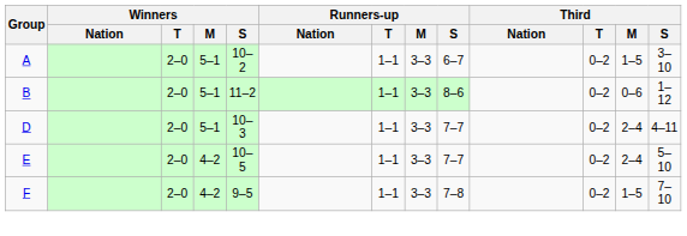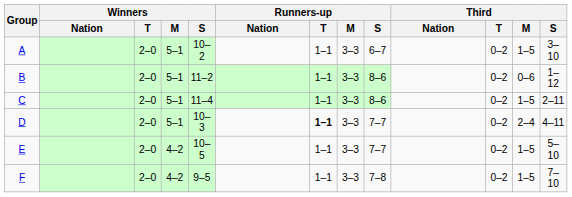 <table class="wikitable nowrap" style=text-align:center>
 <tr>
 <th rowspan=2>Group</th>
 <th colspan=4>Winners</th>
 <th colspan=4>Runners-up</th>
 <th colspan=4>Third</th>
 </tr>
 <tr>
 <th width=140>Nation</th>
 <th width=35>T</th>
 <th width=35>M</th>
 <th width=35>S</th>
 <th width=140>Nation</th>
 <th width=35>T</th>
 <th width=35>M</th>
 <th width=35>S</th>
 <th width=140>Nation</th>
 <th width=35>T</th>
 <th width=35>M</th>
 <th width=35>S</th>
 </tr>
 <tr>
 <td><a href='#'>A</a></td>
 <td style=text-align:left bgcolor=ccffcc></td>
 <td bgcolor=ccffcc>2–0</td>
 <td bgcolor=ccffcc>5–1</td>
 <td bgcolor=ccffcc>10–2</td>
 <td style=text-align:left bgcolor=></td>
 <td bgcolor=>1–1</td>
 <td bgcolor=>3–3</td>
 <td bgcolor=>6–7</td>
 <td style=text-align:left bgcolor=></td>
 <td bgcolor=>0–2</td>
 <td bgcolor=>1–5</td>
 <td bgcolor=>3–10</td>
 </tr>
 <tr>
 <td><a href='#'>B</a></td>
 <td style=text-align:left bgcolor=ccffcc></td>
 <td bgcolor=ccffcc>2–0</td>
 <td bgcolor=ccffcc>5–1</td>
 <td bgcolor=ccffcc>11–2</td>
 <td style=text-align:left bgcolor=ccffcc></td>
 <td bgcolor=ccffcc>1–1</td>
 <td bgcolor=ccffcc>3–3</td>
 <td bgcolor=ccffcc>8–6</td>
 <td style=text-align:left bgcolor=></td>
 <td bgcolor=>0–2</td>
 <td bgcolor=>0–6</td>
 <td bgcolor=>1–12</td>
 </tr>
 <tr>
+<td><a href='#'>C</a></td>
+<td style=text-align:left bgcolor=ccffcc></td>
+<td bgcolor=ccffcc>2–0</td>
+<td bgcolor=ccffcc>5–1</td>
+<td bgcolor=ccffcc>11–4</td>
+<td style=text-align:left bgcolor=ccffcc></td>
+<td bgcolor=ccffcc>1–1</td>
+<td bgcolor=ccffcc>3–3</td>
+<td bgcolor=ccffcc>8–6</td>
+<td style=text-align:left bgcolor=></td>
+<td bgcolor=>0–2</td>
+<td bgcolor=>1–5</td>
+<td bgcolor=>2–11</td>
+</tr>
+<tr>
 <td><a href='#'>D</a></td>
 <td style=text-align:left bgcolor=ccffcc></td>
 <td bgcolor=ccffcc>2–0</td>
 <td bgcolor=ccffcc>5–1</td>
 <td bgcolor=ccffcc>10–3</td>
 <td style=text-align:left bgcolor=></td>
-<td bgcolor=>1–1</td>
+<td bgcolor=><strong>1–1</strong></td>
 <td bgcolor=>3–3</td>
 <td bgcolor=>7–7</td>
 <td style=text-align:left bgcolor=></td>
 <td bgcolor=>0–2</td>
 <td bgcolor=>2–4</td>
 <td bgcolor=>4–11</td>
 </tr>
 <tr>
 <td><a href='#'>E</a></td>
 <td style=text-align:left bgcolor=ccffcc></td>
 <td bgcolor=ccffcc>2–0</td>
 <td bgcolor=ccffcc>4–2</td>
 <td bgcolor=ccffcc>10–5</td>
 <td style=text-align:left bgcolor=></td>
 <td bgcolor=>1–1</td>
 <td bgcolor=>3–3</td>
 <td bgcolor=>7–7</td>
 <td style=text-align:left bgcolor=></td>
 <td bgcolor=>0–2</td>
-<td bgcolor=>2–4</td>
+<td bgcolor=>1–5</td>
 <td bgcolor=>5–10</td>
 </tr>
 <tr>
 <td style=text-align:center><a href='#'>F</a></td>
 <td style=text-align:left bgcolor=ccffcc></td>
 <td bgcolor=ccffcc>2–0</td>
 <td bgcolor=ccffcc>4–2</td>
 <td bgcolor=ccffcc>9–5</td>
 <td style=text-align:left bgcolor=></td>
 <td bgcolor=>1–1</td>
 <td bgcolor=>3–3</td>
 <td bgcolor=>7–8</td>
 <td style=text-align:left bgcolor=></td>
 <td bgcolor=>0–2</td>
 <td bgcolor=>1–5</td>
 <td bgcolor=>7–10</td>
 </tr>
 </table>
